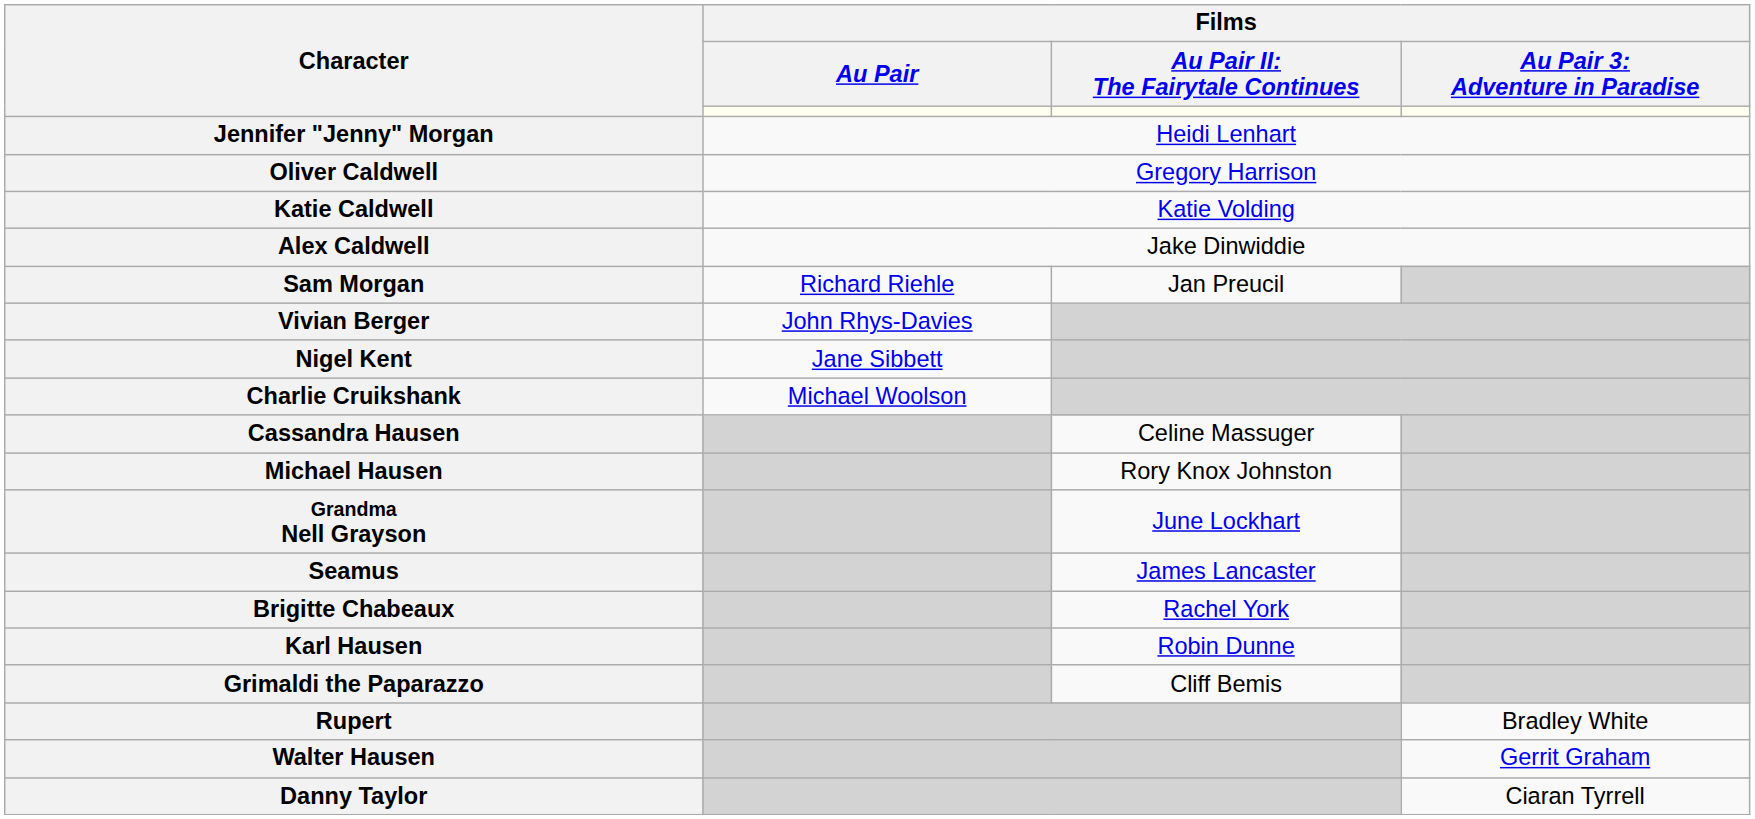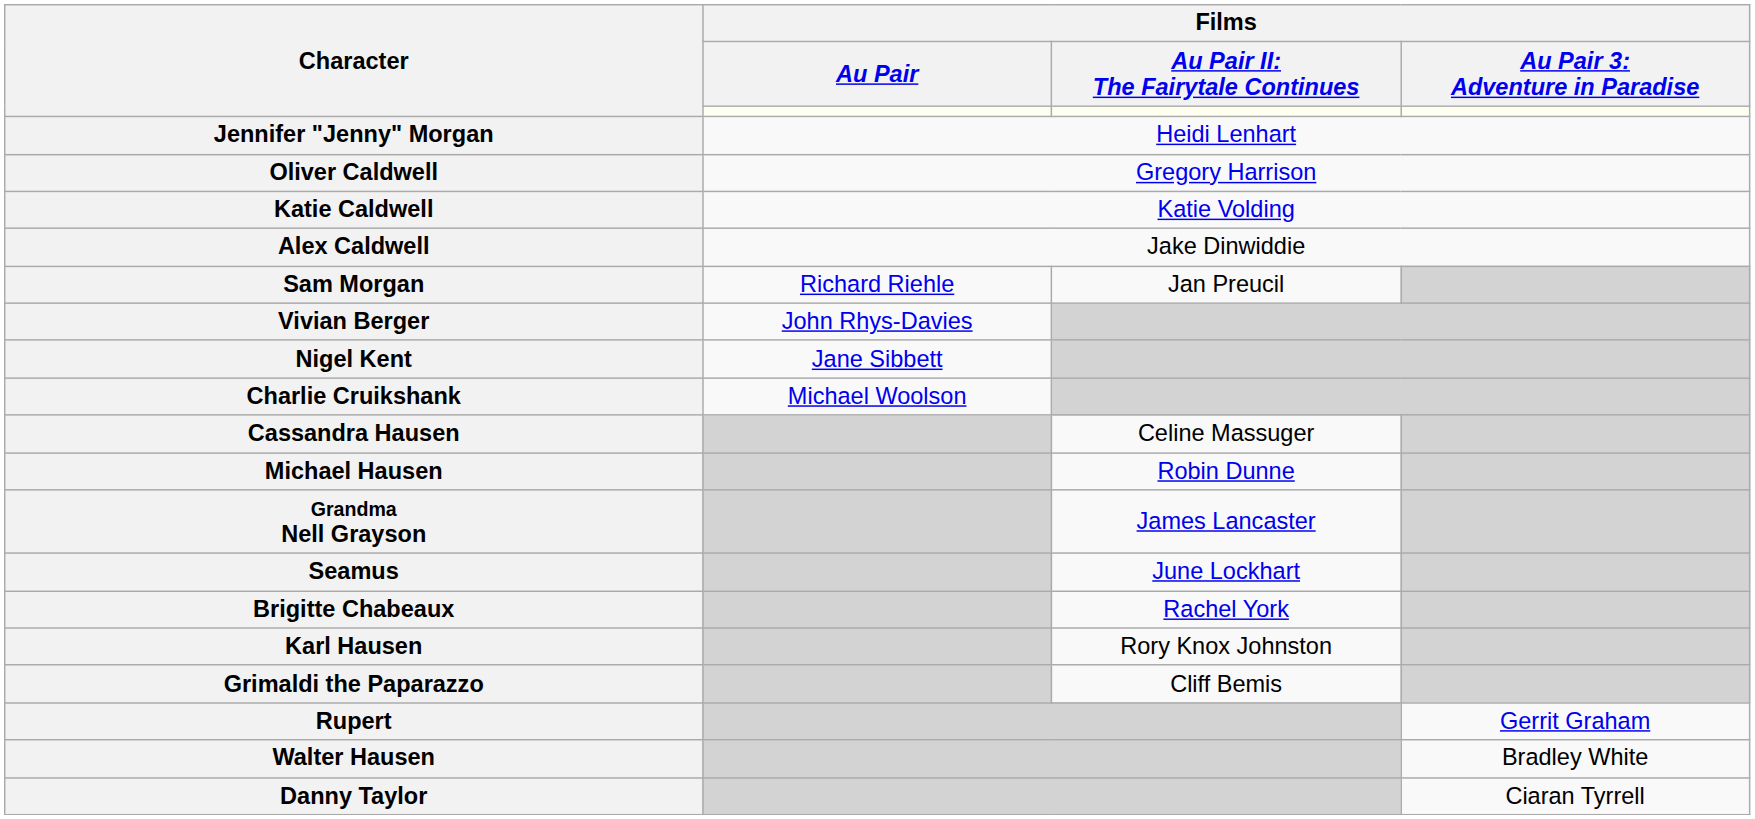 <table class="wikitable" style="text-align:center; width:75%; font-size:100%">
 <tr>
 <th rowspan="3" style="width:20%;">Character</th>
 <th colspan="5" style="text-align:center;">Films</th>
 </tr>
 <tr>
 <th style="text-align:center; width:10%;"><em><a href='#'>Au Pair</a></em></th>
 <th style="text-align:center; width:10%;"><em><a href='#'>Au Pair II: <br> The Fairytale Continues</a></em></th>
 <th style="text-align:center; width:10%;"><em><a href='#'>Au Pair 3: <br> Adventure in Paradise</a></em></th>
 </tr>
 <tr>
 <th style="background:ivory;"></th>
 <th style="background:ivory;"></th>
 <th style="background:ivory;"></th>
 </tr>
 <tr>
 <th>Jennifer "Jenny" Morgan</th>
 <td colspan="3"><a href='#'>Heidi Lenhart</a></td>
 </tr>
 <tr>
 <th>Oliver Caldwell</th>
 <td colspan="3"><a href='#'>Gregory Harrison</a></td>
 </tr>
 <tr>
 <th>Katie Caldwell</th>
 <td colspan="3"><a href='#'>Katie Volding</a></td>
 </tr>
 <tr>
 <th>Alex Caldwell</th>
 <td colspan="3">Jake Dinwiddie</td>
 </tr>
 <tr>
 <th>Sam Morgan</th>
 <td><a href='#'>Richard Riehle</a></td>
 <td>Jan Preucil</td>
 <td style="background:lightgrey;"> </td>
 </tr>
 <tr>
 <th>Vivian Berger</th>
 <td><a href='#'>John Rhys-Davies</a></td>
 <td colspan="2" style="background:lightgrey;"> </td>
 </tr>
 <tr>
 <th>Nigel Kent</th>
 <td><a href='#'>Jane Sibbett</a></td>
 <td colspan="2" style="background:lightgrey;"> </td>
 </tr>
 <tr>
 <th>Charlie Cruikshank</th>
 <td><a href='#'>Michael Woolson</a></td>
 <td colspan="2" style="background:lightgrey;"> </td>
 </tr>
 <tr>
 <th>Cassandra Hausen</th>
 <td style="background:lightgrey;"> </td>
 <td>Celine Massuger</td>
 <td style="background:lightgrey;"> </td>
 </tr>
 <tr>
 <th>Michael Hausen</th>
 <td style="background:lightgrey;"> </td>
-<td>Rory Knox Johnston</td>
+<td><a href='#'>Robin Dunne</a></td>
 <td style="background:lightgrey;"> </td>
 </tr>
 <tr>
 <th><small>Grandma</small><br>Nell Grayson</th>
 <td style="background:lightgrey;"> </td>
-<td><a href='#'>June Lockhart</a></td>
+<td><a href='#'>James Lancaster</a></td>
 <td style="background:lightgrey;"> </td>
 </tr>
 <tr>
 <th>Seamus</th>
 <td style="background:lightgrey;"> </td>
-<td><a href='#'>James Lancaster</a></td>
+<td><a href='#'>June Lockhart</a></td>
 <td style="background:lightgrey;"> </td>
 </tr>
 <tr>
 <th>Brigitte Chabeaux</th>
 <td style="background:lightgrey;"> </td>
 <td><a href='#'>Rachel York</a></td>
 <td style="background:lightgrey;"> </td>
 </tr>
 <tr>
 <th>Karl Hausen</th>
 <td style="background:lightgrey;"> </td>
-<td><a href='#'>Robin Dunne</a></td>
+<td>Rory Knox Johnston</td>
 <td style="background:lightgrey;"> </td>
 </tr>
 <tr>
 <th>Grimaldi the Paparazzo</th>
 <td style="background:lightgrey;"> </td>
 <td>Cliff Bemis</td>
 <td style="background:lightgrey;"> </td>
 </tr>
 <tr>
 <th>Rupert</th>
 <td colspan="2" style="background:lightgrey;"> </td>
-<td>Bradley White</td>
+<td><a href='#'>Gerrit Graham</a></td>
 </tr>
 <tr>
 <th>Walter Hausen</th>
 <td colspan="2" style="background:lightgrey;"> </td>
-<td><a href='#'>Gerrit Graham</a></td>
+<td>Bradley White</td>
 </tr>
 <tr>
 <th>Danny Taylor</th>
 <td colspan="2" style="background:lightgrey;"> </td>
 <td>Ciaran Tyrrell</td>
 </tr>
 </table>
